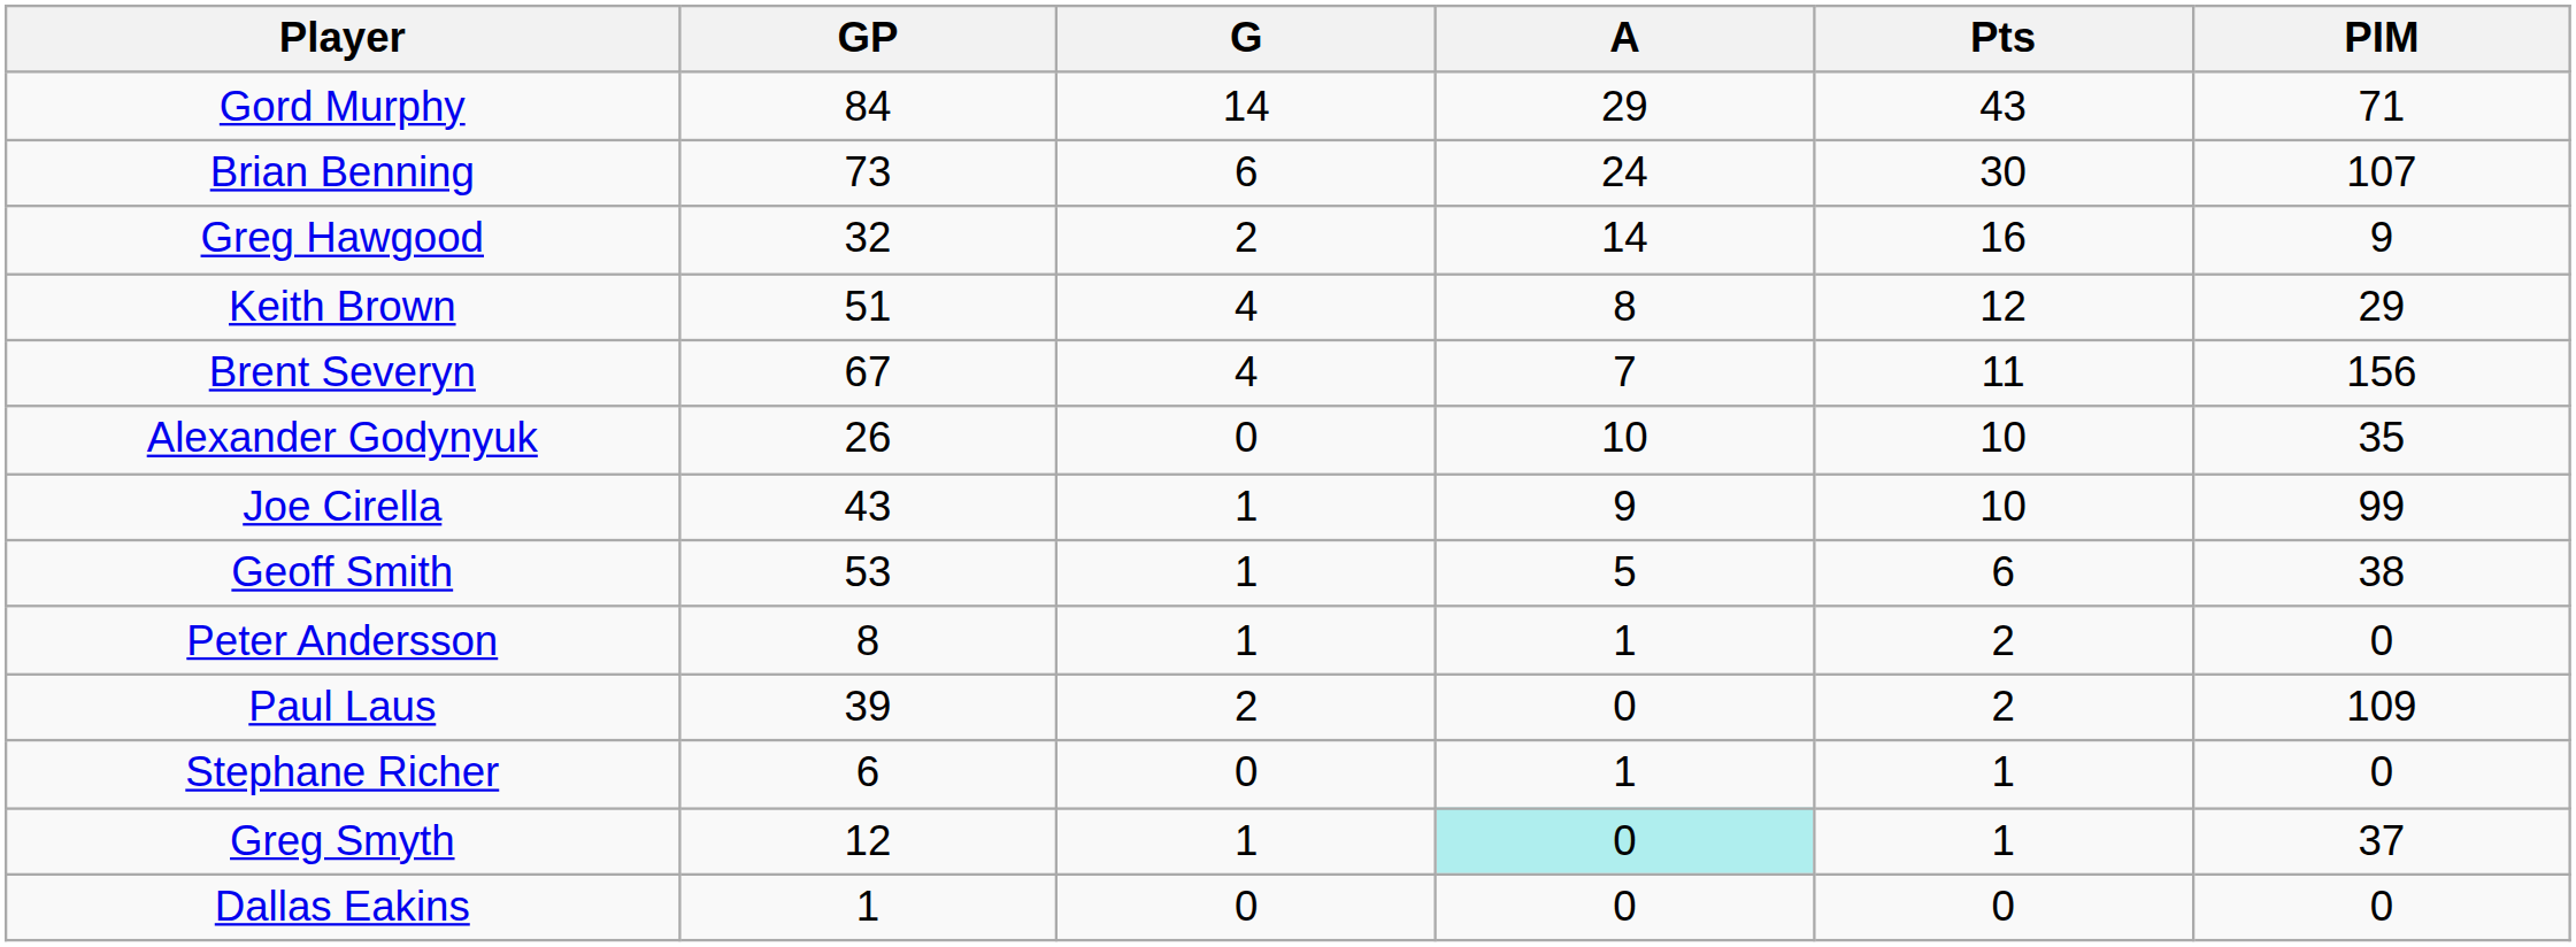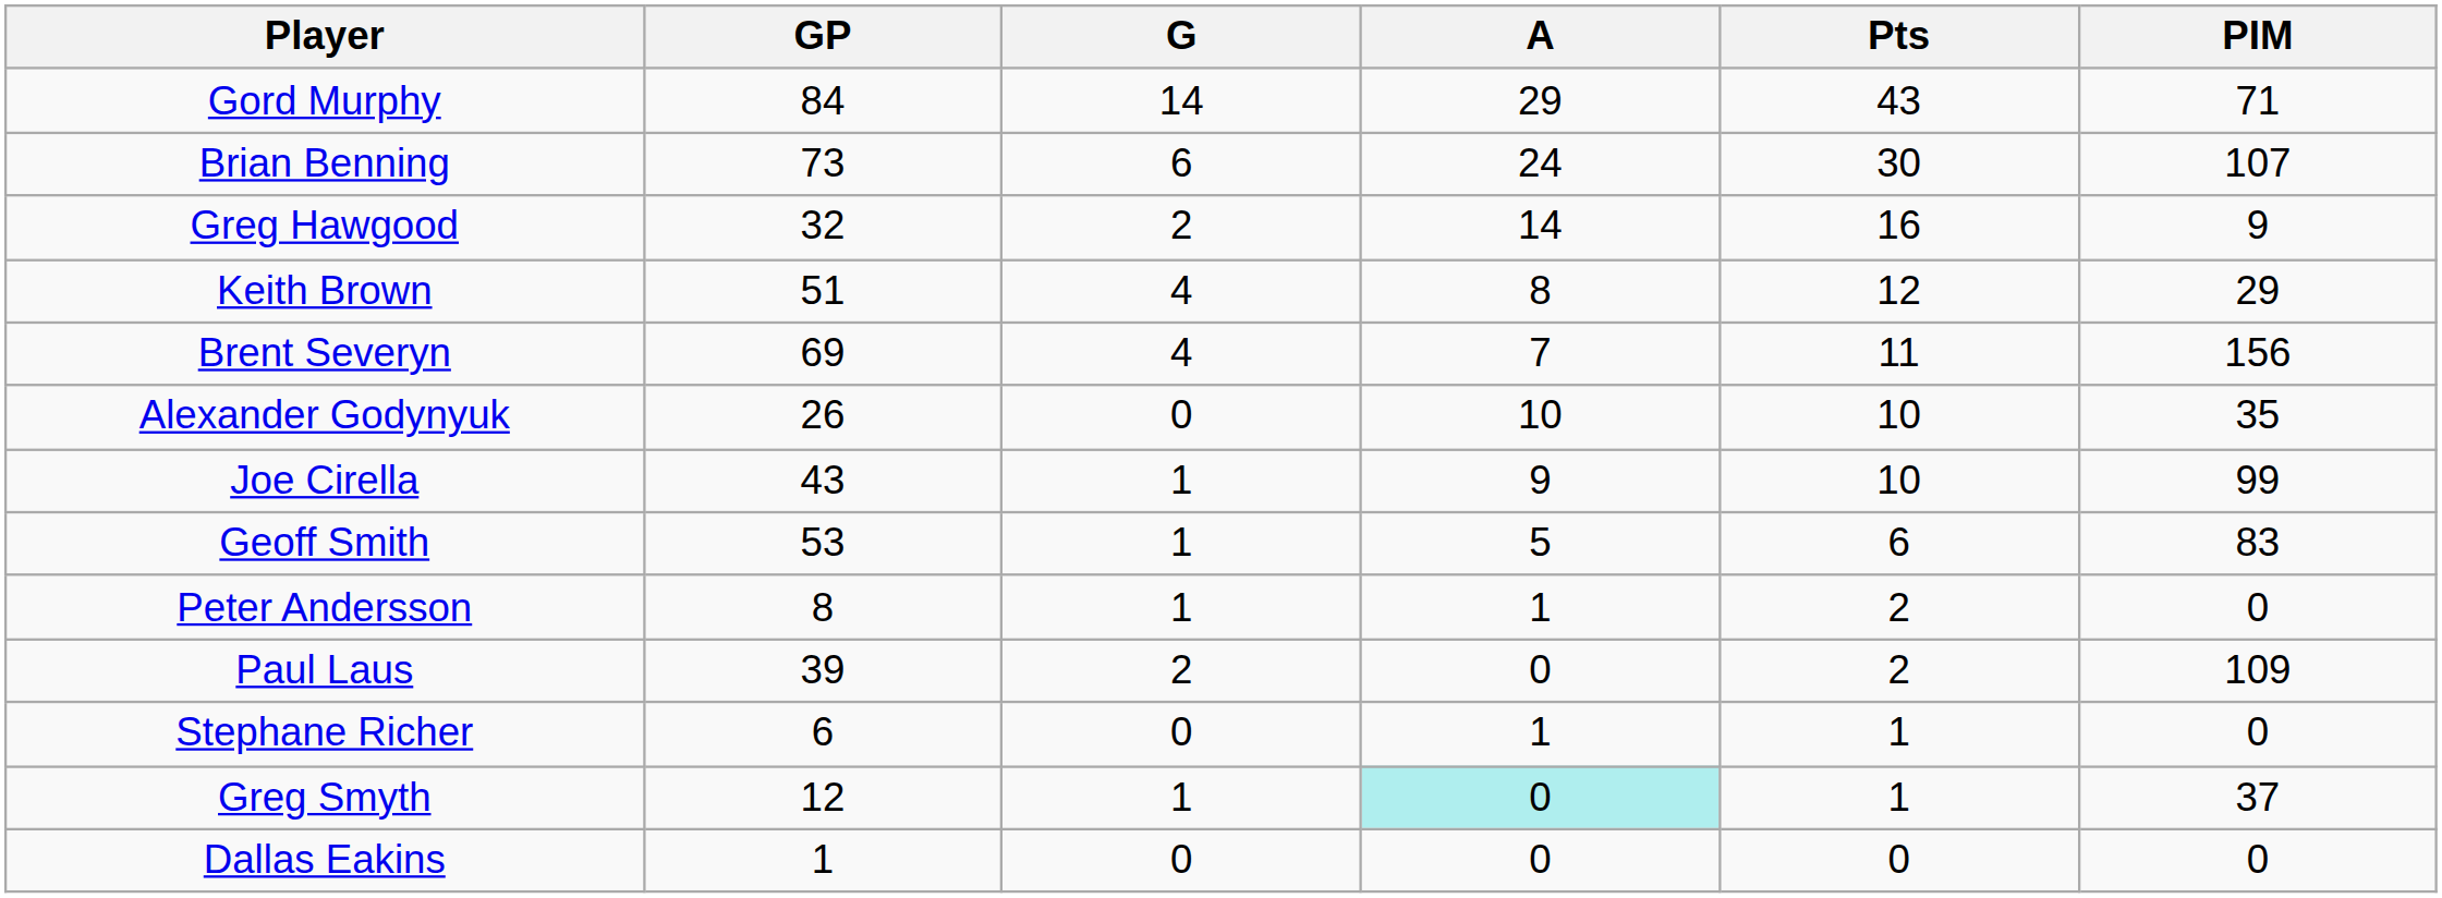 <table class="wikitable sortable">
 <tr>
 <th bgcolor="#DDDDFF" width="16%">Player</th>
 <th bgcolor="#DDDDFF" width="9%">GP</th>
 <th bgcolor="#DDDDFF" width="9%">G</th>
 <th bgcolor="#DDDDFF" width="9%">A</th>
 <th bgcolor="#DDDDFF" width="9%">Pts</th>
 <th bgcolor="#DDDDFF" width="9%">PIM</th>
 </tr>
 <tr align="center">
 <td><a href='#'>Gord Murphy</a></td>
 <td>84</td>
 <td>14</td>
 <td>29</td>
 <td>43</td>
 <td>71</td>
 </tr>
 <tr align="center">
 <td><a href='#'>Brian Benning</a></td>
 <td>73</td>
 <td>6</td>
 <td>24</td>
 <td>30</td>
 <td>107</td>
 </tr>
 <tr align="center">
 <td><a href='#'>Greg Hawgood</a></td>
 <td>32</td>
 <td>2</td>
 <td>14</td>
 <td>16</td>
 <td>9</td>
 </tr>
 <tr align="center">
 <td><a href='#'>Keith Brown</a></td>
 <td>51</td>
 <td>4</td>
 <td>8</td>
 <td>12</td>
 <td>29</td>
 </tr>
 <tr align="center">
 <td><a href='#'>Brent Severyn</a></td>
-<td>67</td>
+<td>69</td>
 <td>4</td>
 <td>7</td>
 <td>11</td>
 <td>156</td>
 </tr>
 <tr align="center">
 <td><a href='#'>Alexander Godynyuk</a></td>
 <td>26</td>
 <td>0</td>
 <td>10</td>
 <td>10</td>
 <td>35</td>
 </tr>
 <tr align="center">
 <td><a href='#'>Joe Cirella</a></td>
 <td>43</td>
 <td>1</td>
 <td>9</td>
 <td>10</td>
 <td>99</td>
 </tr>
 <tr align="center">
 <td><a href='#'>Geoff Smith</a></td>
 <td>53</td>
 <td>1</td>
 <td>5</td>
 <td>6</td>
-<td>38</td>
+<td>83</td>
 </tr>
 <tr align="center">
 <td><a href='#'>Peter Andersson</a></td>
 <td>8</td>
 <td>1</td>
 <td>1</td>
 <td>2</td>
 <td>0</td>
 </tr>
 <tr align="center">
 <td><a href='#'>Paul Laus</a></td>
 <td>39</td>
 <td>2</td>
 <td>0</td>
 <td>2</td>
 <td>109</td>
 </tr>
 <tr align="center">
 <td><a href='#'>Stephane Richer</a></td>
 <td>6</td>
 <td>0</td>
 <td>1</td>
 <td>1</td>
 <td>0</td>
 </tr>
 <tr align="center">
 <td><a href='#'>Greg Smyth</a></td>
 <td>12</td>
 <td>1</td>
 <td style="background: paleturquoise;">0</td>
 <td>1</td>
 <td>37</td>
 </tr>
 <tr align="center">
 <td><a href='#'>Dallas Eakins</a></td>
 <td>1</td>
 <td>0</td>
 <td>0</td>
 <td>0</td>
 <td>0</td>
 </tr>
 </table>
